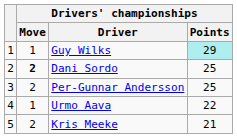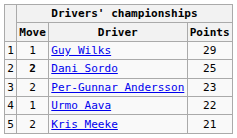 <table class="wikitable" style="font-size:85%;">
 <tr>
 <th rowspan="2"></th>
 <th colspan="3">Drivers' championships</th>
 </tr>
 <tr>
 <th>Move</th>
 <th>Driver</th>
 <th>Points</th>
 </tr>
 <tr>
 <td align="center">1</td>
 <td align="center"> 1</td>
 <td> <a href='#'>Guy Wilks</a></td>
-<td align="center" style="background: paleturquoise;">29</td>
+<td align="center">29</td>
 </tr>
 <tr>
 <td align="center">2</td>
 <td align="center"><strong> 2</strong></td>
 <td> <a href='#'>Dani Sordo</a></td>
 <td align="center">25</td>
 </tr>
 <tr>
 <td align="center">3</td>
 <td align="center"> 2</td>
 <td> <a href='#'>Per-Gunnar Andersson</a></td>
-<td align="center">25</td>
+<td align="center">23</td>
 </tr>
 <tr>
 <td align="center">4</td>
 <td align="center"> 1</td>
 <td> <a href='#'>Urmo Aava</a></td>
 <td align="center">22</td>
 </tr>
 <tr>
 <td align="center">5</td>
 <td align="center"> 2</td>
 <td> <a href='#'>Kris Meeke</a></td>
 <td align="center">21</td>
 </tr>
 </table>
